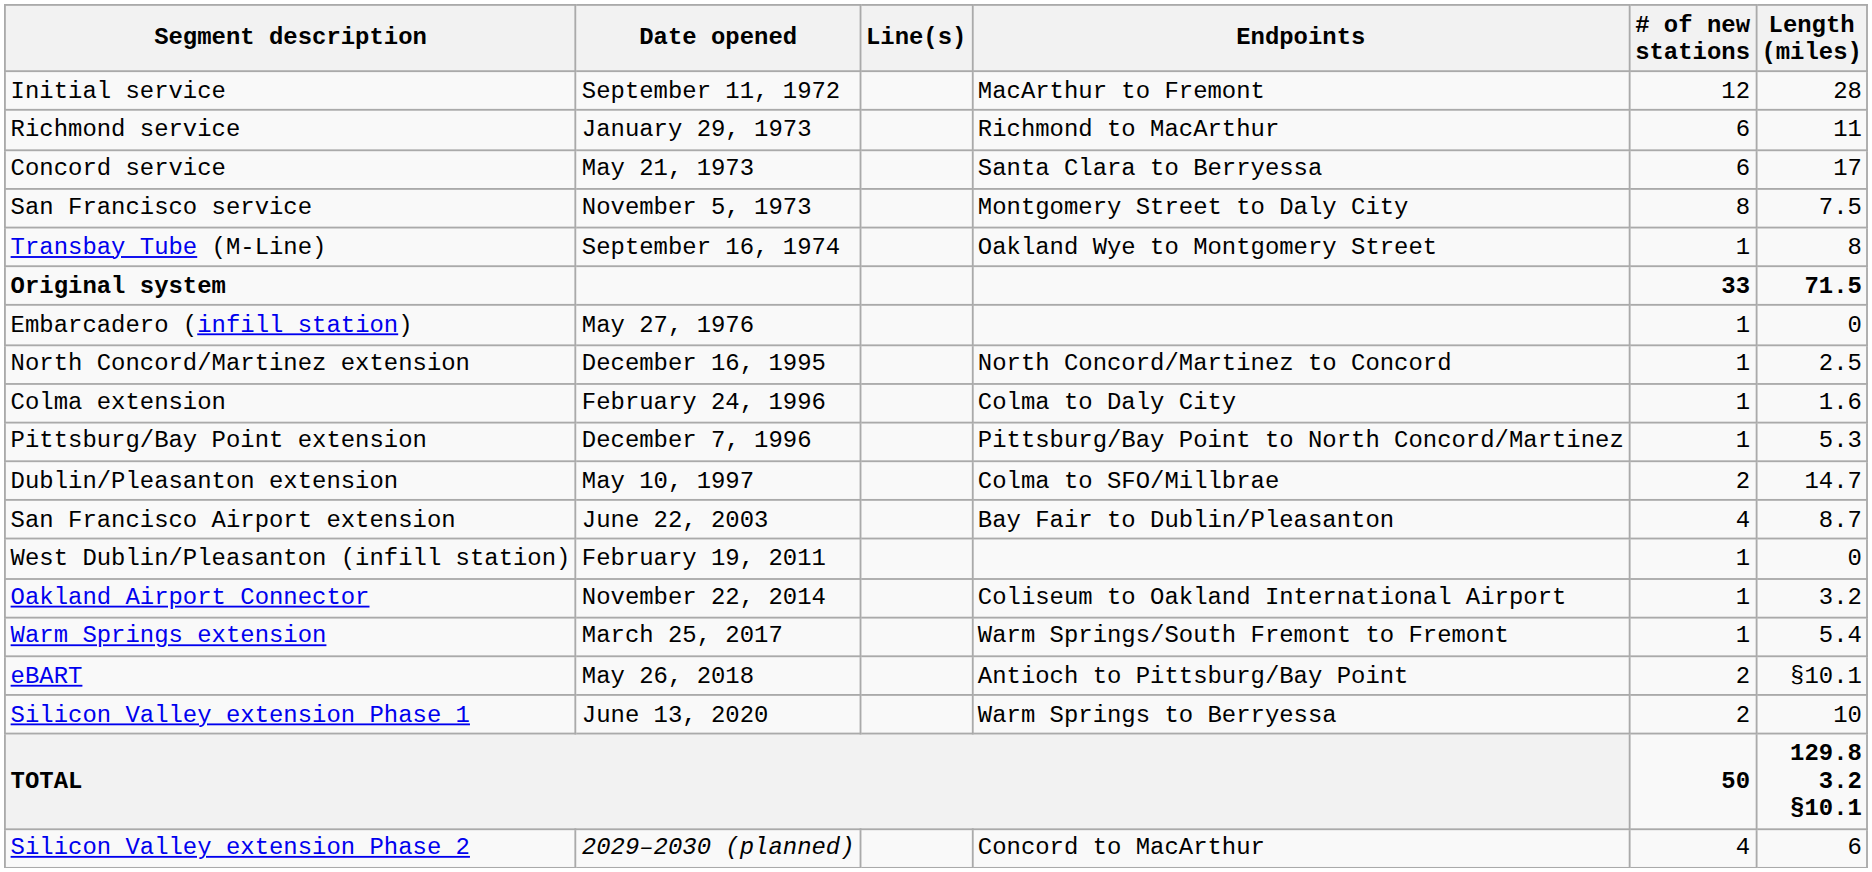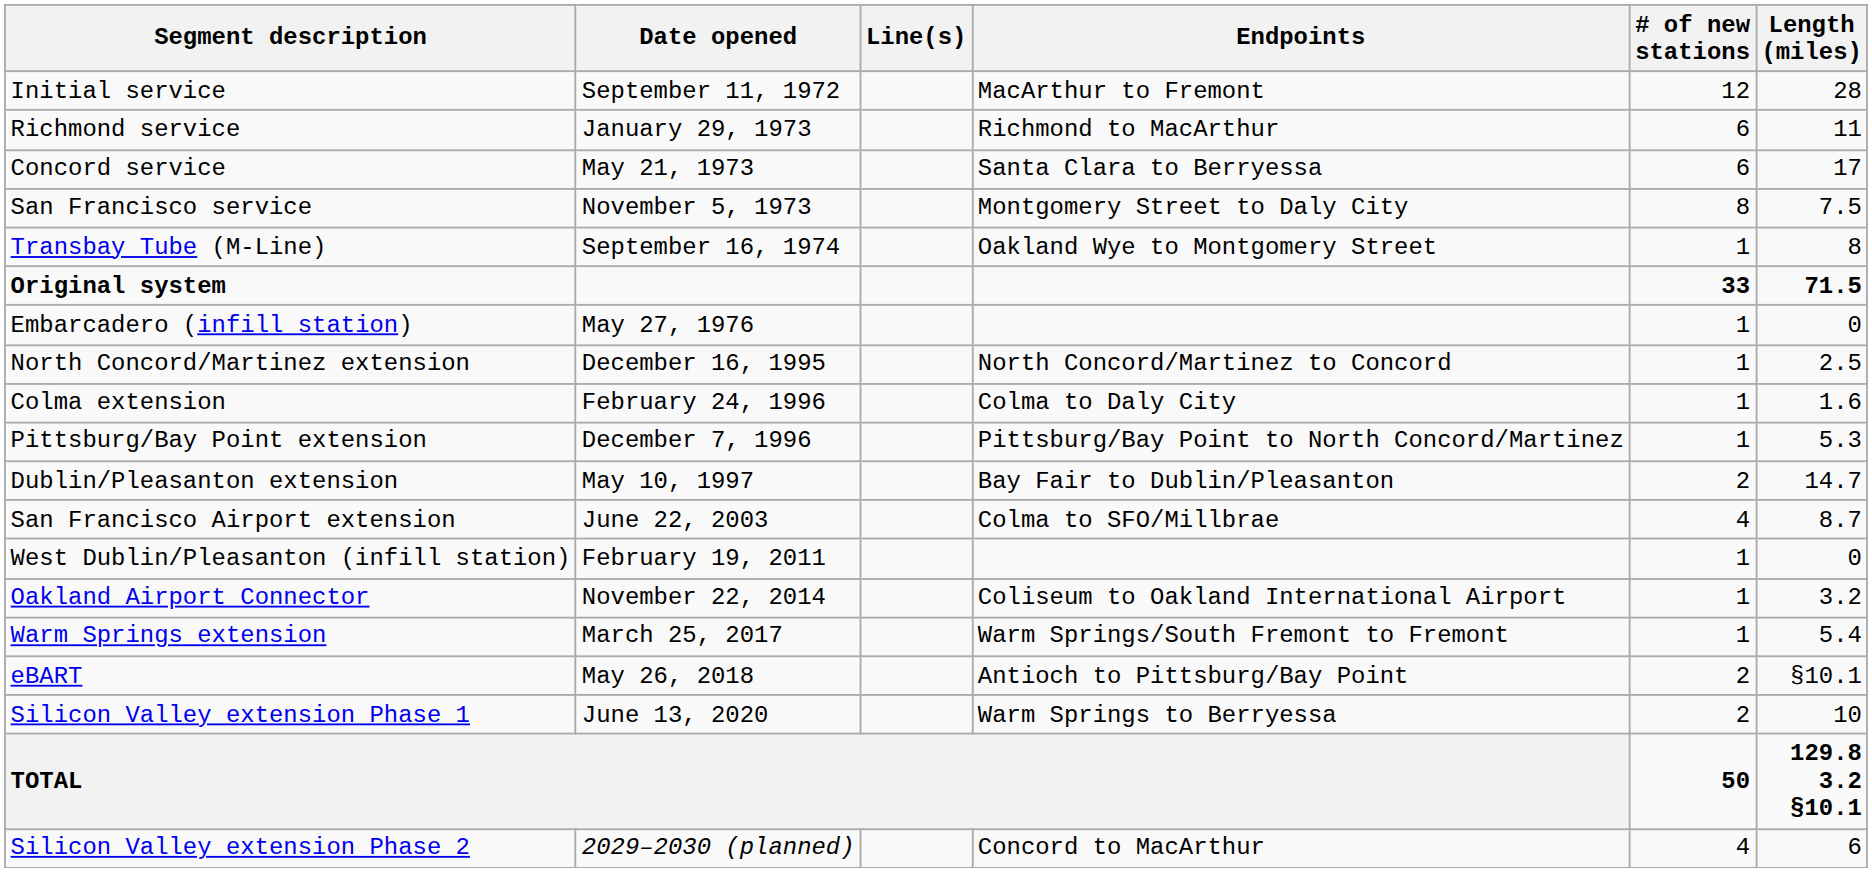 <table class="wikitable">
 <tr>
 <th>Segment description</th>
 <th>Date opened</th>
 <th>Line(s)</th>
 <th>Endpoints</th>
 <th># of new<br>stations</th>
 <th>Length<br>(miles)</th>
 </tr>
 <tr>
 <td>Initial service</td>
 <td>September 11, 1972</td>
 <td></td>
 <td>MacArthur to Fremont</td>
 <td style="text-align:right;">12</td>
 <td style="text-align:right;">28</td>
 </tr>
 <tr>
 <td>Richmond service</td>
 <td>January 29, 1973</td>
 <td></td>
 <td>Richmond to MacArthur</td>
 <td style="text-align:right;">6</td>
 <td style="text-align:right;">11</td>
 </tr>
 <tr>
 <td>Concord service</td>
 <td>May 21, 1973</td>
 <td></td>
 <td>Santa Clara to Berryessa</td>
 <td style="text-align:right;">6</td>
 <td style="text-align:right;">17</td>
 </tr>
 <tr>
 <td>San Francisco service</td>
 <td>November 5, 1973</td>
 <td></td>
 <td>Montgomery Street to Daly City</td>
 <td style="text-align:right;">8</td>
 <td style="text-align:right;">7.5</td>
 </tr>
 <tr>
 <td><a href='#'>Transbay Tube</a> (M-Line)</td>
 <td>September 16, 1974</td>
 <td></td>
 <td>Oakland Wye to Montgomery Street</td>
 <td style="text-align:right;">1</td>
 <td style="text-align:right;">8</td>
 </tr>
 <tr>
 <td><strong>Original system</strong></td>
 <td></td>
 <td></td>
 <td></td>
 <td style="text-align:right;"><strong>33</strong></td>
 <td style="text-align:right;"><strong>71.5</strong></td>
 </tr>
 <tr>
 <td>Embarcadero (<a href='#'>infill station</a>)</td>
 <td>May 27, 1976</td>
 <td></td>
 <td></td>
 <td style="text-align:right;">1</td>
 <td style="text-align:right;">0</td>
 </tr>
 <tr>
 <td>North Concord/Martinez extension</td>
 <td>December 16, 1995</td>
 <td></td>
 <td>North Concord/Martinez to Concord</td>
 <td style="text-align:right;">1</td>
 <td style="text-align:right;">2.5</td>
 </tr>
 <tr>
 <td>Colma extension</td>
 <td>February 24, 1996</td>
 <td></td>
 <td>Colma to Daly City</td>
 <td style="text-align:right;">1</td>
 <td style="text-align:right;">1.6</td>
 </tr>
 <tr>
 <td>Pittsburg/Bay Point extension</td>
 <td>December 7, 1996</td>
 <td></td>
 <td>Pittsburg/Bay Point to North Concord/Martinez</td>
 <td style="text-align:right;">1</td>
 <td style="text-align:right;">5.3</td>
 </tr>
 <tr>
 <td>Dublin/Pleasanton extension</td>
 <td>May 10, 1997</td>
 <td></td>
-<td>Colma to SFO/Millbrae</td>
+<td>Bay Fair to Dublin/Pleasanton</td>
 <td style="text-align:right;">2</td>
 <td style="text-align:right;">14.7</td>
 </tr>
 <tr>
 <td>San Francisco Airport extension</td>
 <td>June 22, 2003</td>
 <td></td>
-<td>Bay Fair to Dublin/Pleasanton</td>
+<td>Colma to SFO/Millbrae</td>
 <td style="text-align:right;">4</td>
 <td style="text-align:right;">8.7</td>
 </tr>
 <tr>
 <td>West Dublin/Pleasanton (infill station)</td>
 <td>February 19, 2011</td>
 <td></td>
 <td></td>
 <td style="text-align:right;">1</td>
 <td style="text-align:right;">0</td>
 </tr>
 <tr>
 <td><a href='#'>Oakland Airport Connector</a></td>
 <td>November 22, 2014</td>
 <td></td>
 <td>Coliseum to Oakland International Airport</td>
 <td style="text-align:right;">1</td>
 <td style="text-align:right;">3.2</td>
 </tr>
 <tr>
 <td><a href='#'>Warm Springs extension</a></td>
 <td>March 25, 2017</td>
 <td></td>
 <td>Warm Springs/South Fremont to Fremont</td>
 <td style="text-align:right;">1</td>
 <td style="text-align:right;">5.4</td>
 </tr>
 <tr>
 <td><a href='#'>eBART</a></td>
 <td>May 26, 2018</td>
 <td></td>
 <td>Antioch to Pittsburg/Bay Point</td>
 <td style="text-align:right;">2</td>
 <td style="text-align:right;">§10.1</td>
 </tr>
 <tr>
 <td><a href='#'>Silicon Valley extension Phase 1</a></td>
 <td>June 13, 2020</td>
 <td></td>
 <td>Warm Springs to Berryessa</td>
 <td style="text-align:right;">2</td>
 <td style="text-align:right;">10</td>
 </tr>
 <tr>
 <th style="text-align:left;" colspan=4><strong>TOTAL</strong></th>
 <td style="text-align:right;"><strong>50</strong></td>
 <td style="text-align:right;"><strong>129.8</strong><br><strong>3.2</strong><br><strong>§10.1</strong></td>
 </tr>
 <tr>
 <td><a href='#'>Silicon Valley extension Phase 2</a></td>
 <td><em>2029–2030 (planned)</em></td>
 <td></td>
 <td>Concord to MacArthur</td>
 <td style="text-align:right;">4</td>
 <td style="text-align:right;">6</td>
 </tr>
 </table>
